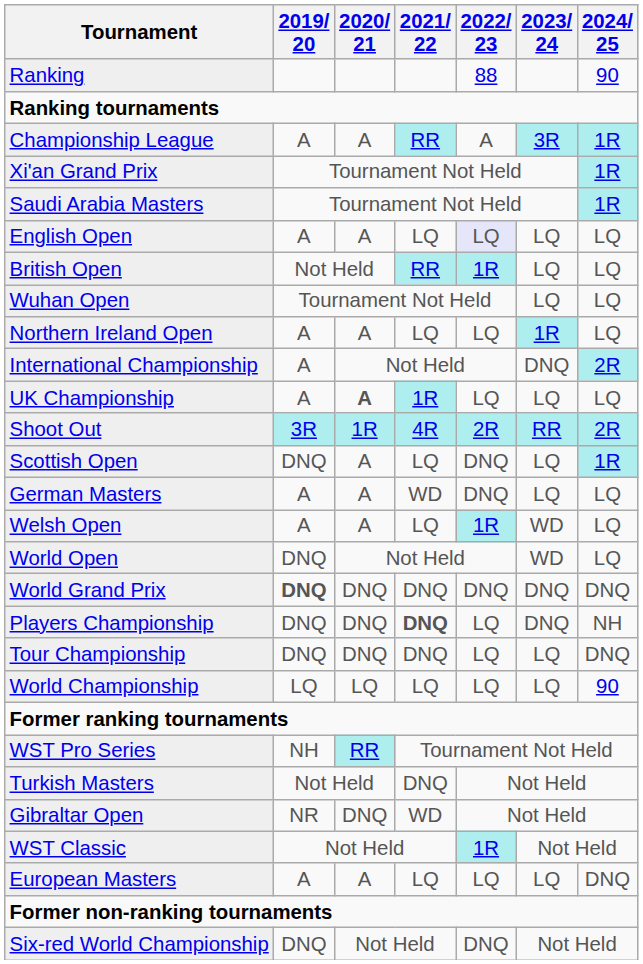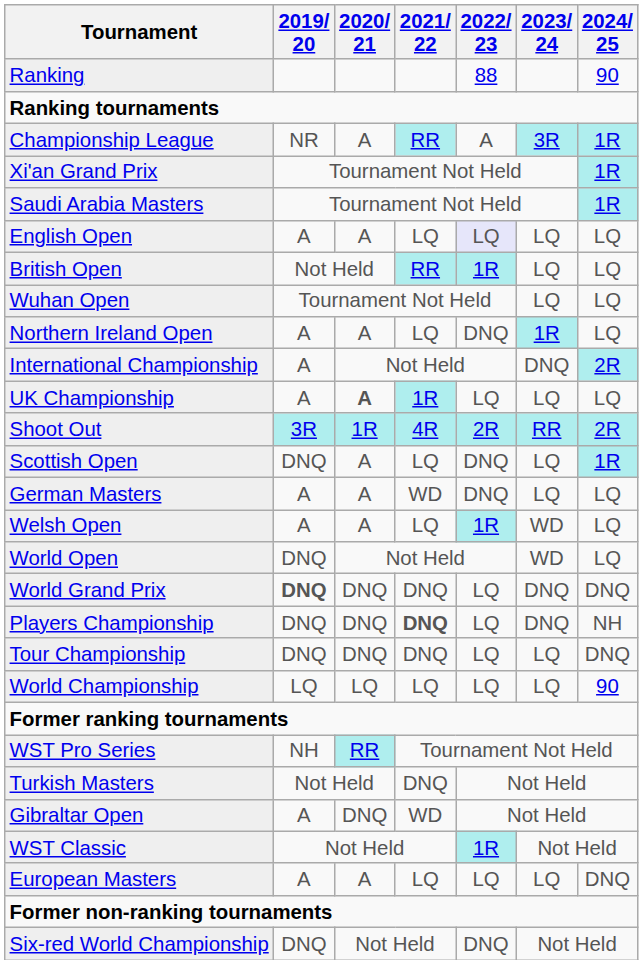 <table class="wikitable" style="font-size:85%;">
 <tr>
 <th>Tournament</th>
 <th><a href='#'>2019/<br>20</a></th>
 <th><a href='#'>2020/<br>21</a></th>
 <th><a href='#'>2021/<br>22</a></th>
 <th><a href='#'>2022/<br>23</a></th>
 <th><a href='#'>2023/<br>24</a></th>
 <th><a href='#'>2024/<br>25</a></th>
 </tr>
 <tr>
 <td style="background:#EFEFEF;"><a href='#'>Ranking</a></td>
 <td align="center"></td>
 <td align="center"></td>
 <td align="center"></td>
 <td align="center"><a href='#'>88</a></td>
 <td align="center"></td>
 <td align="center"><a href='#'>90</a></td>
 </tr>
 <tr>
 <td colspan="10"><strong>Ranking tournaments</strong></td>
 </tr>
 <tr>
 <td style="background:#EFEFEF;"><a href='#'>Championship League</a></td>
-<td align="center" style="color:#555555;">A</td>
+<td align="center" style="color:#555555;">NR</td>
 <td align="center" style="color:#555555;">A</td>
 <td align="center" style="background:#afeeee;"><a href='#'>RR</a></td>
 <td align="center" style="color:#555555;">A</td>
 <td align="center" style="background:#afeeee;"><a href='#'>3R</a></td>
 <td align="center" style="background:#afeeee;"><a href='#'>1R</a></td>
 </tr>
 <tr>
 <td style="background:#EFEFEF;"><a href='#'>Xi'an Grand Prix</a></td>
 <td align="center" colspan="5" style="color:#555555;">Tournament Not Held</td>
 <td align="center" style="background:#afeeee;"><a href='#'>1R</a></td>
 </tr>
 <tr>
 <td style="background:#EFEFEF;"><a href='#'>Saudi Arabia Masters</a></td>
 <td align="center" colspan="5" style="color:#555555;">Tournament Not Held</td>
 <td align="center" style="background:#afeeee;"><a href='#'>1R</a></td>
 </tr>
 <tr>
 <td style="background:#EFEFEF;"><a href='#'>English Open</a></td>
 <td align="center" style="color:#555555;">A</td>
 <td align="center" style="color:#555555;">A</td>
 <td align="center" style="color:#555555;">LQ</td>
 <td align="center" style="background: lavender; color:#555555;">LQ</td>
 <td align="center" style="color:#555555;">LQ</td>
 <td align="center" style="color:#555555;">LQ</td>
 </tr>
 <tr>
 <td style="background:#EFEFEF;"><a href='#'>British Open</a></td>
 <td align="center" colspan="2" style="color:#555555;">Not Held</td>
 <td align="center" style="background:#afeeee;"><a href='#'>RR</a></td>
 <td align="center" style="background:#afeeee;"><a href='#'>1R</a></td>
 <td align="center" style="color:#555555;">LQ</td>
 <td align="center" style="color:#555555;">LQ</td>
 </tr>
 <tr>
 <td style="background:#EFEFEF;"><a href='#'>Wuhan Open</a></td>
 <td align="center" colspan="4" style="color:#555555;">Tournament Not Held</td>
 <td align="center" style="color:#555555;">LQ</td>
 <td align="center" style="color:#555555;">LQ</td>
 </tr>
 <tr>
 <td style="background:#EFEFEF;"><a href='#'>Northern Ireland Open</a></td>
 <td align="center" style="color:#555555;">A</td>
 <td align="center" style="color:#555555;">A</td>
 <td align="center" style="color:#555555;">LQ</td>
-<td align="center" style="color:#555555;">LQ</td>
+<td align="center" style="color:#555555;">DNQ</td>
 <td align="center" style="background:#afeeee;"><a href='#'>1R</a></td>
 <td align="center" style="color:#555555;">LQ</td>
 </tr>
 <tr>
 <td style="background:#EFEFEF;"><a href='#'>International Championship</a></td>
 <td align="center" style="color:#555555;">A</td>
 <td align="center" colspan="3" style="color:#555555;">Not Held</td>
 <td align="center" style="color:#555555;">DNQ</td>
 <td align="center" style="background:#afeeee;"><a href='#'>2R</a></td>
 </tr>
 <tr>
 <td style="background:#EFEFEF;"><a href='#'>UK Championship</a></td>
 <td align="center" style="color:#555555;">A</td>
 <td align="center" style="color:#555555;"><strong>A</strong></td>
 <td align="center" style="background:#afeeee;"><a href='#'>1R</a></td>
 <td align="center" style="color:#555555;">LQ</td>
 <td align="center" style="color:#555555;">LQ</td>
 <td align="center" style="color:#555555;">LQ</td>
 </tr>
 <tr>
 <td style="background:#EFEFEF;"><a href='#'>Shoot Out</a></td>
 <td align="center" style="background:#afeeee;"><a href='#'>3R</a></td>
 <td align="center" style="background:#afeeee;"><a href='#'>1R</a></td>
 <td align="center" style="background:#afeeee;"><a href='#'>4R</a></td>
 <td align="center" style="background:#afeeee;"><a href='#'>2R</a></td>
 <td align="center" style="background:#afeeee;"><a href='#'>RR</a></td>
 <td align="center" style="background:#afeeee;"><a href='#'>2R</a></td>
 </tr>
 <tr>
 <td style="background:#EFEFEF;"><a href='#'>Scottish Open</a></td>
 <td align="center" style="color:#555555;">DNQ</td>
 <td align="center" style="color:#555555;">A</td>
 <td align="center" style="color:#555555;">LQ</td>
 <td align="center" style="color:#555555;">DNQ</td>
 <td align="center" style="color:#555555;">LQ</td>
 <td align="center" style="background:#afeeee;"><a href='#'>1R</a></td>
 </tr>
 <tr>
 <td style="background:#EFEFEF;"><a href='#'>German Masters</a></td>
 <td align="center" style="color:#555555;">A</td>
 <td align="center" style="color:#555555;">A</td>
 <td align="center" style="color:#555555;">WD</td>
 <td align="center" style="color:#555555;">DNQ</td>
 <td align="center" style="color:#555555;">LQ</td>
 <td align="center" style="color:#555555;">LQ</td>
 </tr>
 <tr>
 <td style="background:#EFEFEF;"><a href='#'>Welsh Open</a></td>
 <td align="center" style="color:#555555;">A</td>
 <td align="center" style="color:#555555;">A</td>
 <td align="center" style="color:#555555;">LQ</td>
 <td align="center" style="background:#afeeee;"><a href='#'>1R</a></td>
 <td align="center" style="color:#555555;">WD</td>
 <td align="center" style="color:#555555;">LQ</td>
 </tr>
 <tr>
 <td style="background:#EFEFEF;"><a href='#'>World Open</a></td>
 <td align="center" style="color:#555555;">DNQ</td>
 <td align="center" colspan="3" style="color:#555555;">Not Held</td>
 <td align="center" style="color:#555555;">WD</td>
 <td align="center" style="color:#555555;">LQ</td>
 </tr>
 <tr>
 <td style="background:#EFEFEF;"><a href='#'>World Grand Prix</a></td>
 <td align="center" style="color:#555555;"><strong>DNQ</strong></td>
 <td align="center" style="color:#555555;">DNQ</td>
 <td align="center" style="color:#555555;">DNQ</td>
-<td align="center" style="color:#555555;">DNQ</td>
+<td align="center" style="color:#555555;">LQ</td>
 <td align="center" style="color:#555555;">DNQ</td>
 <td align="center" style="color:#555555;">DNQ</td>
 </tr>
 <tr>
 <td style="background:#EFEFEF;"><a href='#'>Players Championship</a></td>
 <td align="center" style="color:#555555;">DNQ</td>
 <td align="center" style="color:#555555;">DNQ</td>
 <td align="center" style="color:#555555;"><strong>DNQ</strong></td>
 <td align="center" style="color:#555555;">LQ</td>
 <td align="center" style="color:#555555;">DNQ</td>
 <td align="center" style="color:#555555;">NH</td>
 </tr>
 <tr>
 <td style="background:#EFEFEF;"><a href='#'>Tour Championship</a></td>
 <td align="center" style="color:#555555;">DNQ</td>
 <td align="center" style="color:#555555;">DNQ</td>
 <td align="center" style="color:#555555;">DNQ</td>
 <td align="center" style="color:#555555;">LQ</td>
 <td align="center" style="color:#555555;">LQ</td>
 <td align="center" style="color:#555555;">DNQ</td>
 </tr>
 <tr>
 <td style="background:#EFEFEF;"><a href='#'>World Championship</a></td>
 <td align="center" style="color:#555555;">LQ</td>
 <td align="center" style="color:#555555;">LQ</td>
 <td align="center" style="color:#555555;">LQ</td>
 <td align="center" style="color:#555555;">LQ</td>
 <td align="center" style="color:#555555;">LQ</td>
 <td align="center"><a href='#'>90</a></td>
 </tr>
 <tr>
 <td colspan="10"><strong>Former ranking tournaments</strong></td>
 </tr>
 <tr>
 <td style="background:#EFEFEF;"><a href='#'>WST Pro Series</a></td>
 <td align="center" style="color:#555555;">NH</td>
 <td align="center" style="background:#afeeee;"><a href='#'>RR</a></td>
 <td align="center" colspan="10" style="color:#555555;">Tournament Not Held</td>
 </tr>
 <tr>
 <td style="background:#EFEFEF;"><a href='#'>Turkish Masters</a></td>
 <td align="center" colspan="2" style="color:#555555;">Not Held</td>
 <td align="center" style="color:#555555;">DNQ</td>
 <td align="center" colspan="10" style="color:#555555;">Not Held</td>
 </tr>
 <tr>
 <td style="background:#EFEFEF;"><a href='#'>Gibraltar Open</a></td>
-<td align="center" style="color:#555555;">NR</td>
+<td align="center" style="color:#555555;">A</td>
 <td align="center" style="color:#555555;">DNQ</td>
 <td align="center" style="color:#555555;">WD</td>
 <td align="center" colspan="10" style="color:#555555;">Not Held</td>
 </tr>
 <tr>
 <td style="background:#EFEFEF;"><a href='#'>WST Classic</a></td>
 <td align="center" colspan="3" style="color:#555555;">Not Held</td>
 <td align="center" style="background:#afeeee;"><a href='#'>1R</a></td>
 <td align="center" colspan="2" style="color:#555555;">Not Held</td>
 </tr>
 <tr>
 <td style="background:#EFEFEF;"><a href='#'>European Masters</a></td>
 <td align="center" style="color:#555555;">A</td>
 <td align="center" style="color:#555555;">A</td>
 <td align="center" style="color:#555555;">LQ</td>
 <td align="center" style="color:#555555;">LQ</td>
 <td align="center" style="color:#555555;">LQ</td>
 <td align="center" style="color:#555555;">DNQ</td>
 </tr>
 <tr>
 <td colspan="10"><strong>Former non-ranking tournaments</strong></td>
 </tr>
 <tr>
 <td style="background:#EFEFEF;"><a href='#'>Six-red World Championship</a></td>
 <td align="center" style="color:#555555;">DNQ</td>
 <td align="center" colspan="2" style="color:#555555;">Not Held</td>
 <td align="center" style="color:#555555;">DNQ</td>
 <td align="center" colspan="2" style="color:#555555;">Not Held</td>
 </tr>
 </table>
